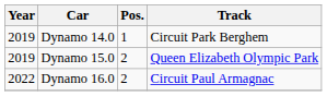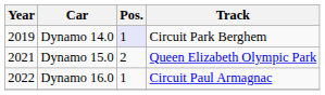 <table class="wikitable">
 <tr>
 <th>Year</th>
 <th>Car</th>
 <th>Pos.</th>
 <th>Track</th>
 </tr>
 <tr>
 <td>2019</td>
 <td>Dynamo 14.0</td>
-<td>1 </td>
+<td style="background: lavender;">1 </td>
 <td>Circuit Park Berghem</td>
 </tr>
 <tr>
-<td>2019</td>
+<td>2021</td>
 <td>Dynamo 15.0</td>
 <td>2 </td>
 <td><a href='#'>Queen Elizabeth Olympic Park</a></td>
 </tr>
 <tr>
 <td>2022</td>
 <td>Dynamo 16.0</td>
-<td>2 </td>
+<td>1 </td>
 <td><a href='#'>Circuit Paul Armagnac</a></td>
 </tr>
 <tr>
 </tr>
 </table>
